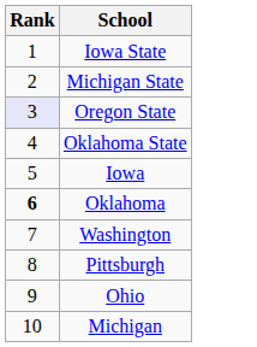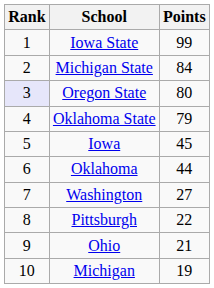 <table class="wikitable" style="text-align:center">
 <tr>
 <th>Rank</th>
 <th>School</th>
+<th>Points</th>
 </tr>
 <tr>
 <td>1</td>
 <td><a href='#'>Iowa State</a></td>
+<td>99</td>
 </tr>
 <tr>
 <td>2</td>
 <td><a href='#'>Michigan State</a></td>
+<td>84</td>
 </tr>
 <tr>
 <td style="background: lavender;">3</td>
 <td><a href='#'>Oregon State</a></td>
+<td>80</td>
 </tr>
 <tr>
 <td>4</td>
 <td><a href='#'>Oklahoma State</a></td>
+<td>79</td>
 </tr>
 <tr>
 <td>5</td>
 <td><a href='#'>Iowa</a></td>
+<td>45</td>
 </tr>
 <tr>
-<td><strong>6</strong></td>
+<td>6</td>
 <td><a href='#'>Oklahoma</a></td>
+<td>44</td>
 </tr>
 <tr>
 <td>7</td>
 <td><a href='#'>Washington</a></td>
+<td>27</td>
 </tr>
 <tr>
 <td>8</td>
 <td><a href='#'>Pittsburgh</a></td>
+<td>22</td>
 </tr>
 <tr>
 <td>9</td>
 <td><a href='#'>Ohio</a></td>
+<td>21</td>
 </tr>
 <tr>
 <td>10</td>
 <td><a href='#'>Michigan</a></td>
+<td>19</td>
 </tr>
 </table>
